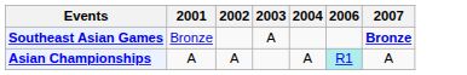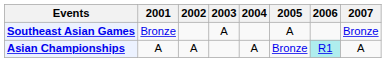 <table class="wikitable" style="font-size: 90%; text-align:center">
 <tr>
 <th>Events</th>
 <th>2001</th>
 <th>2002</th>
 <th>2003</th>
 <th>2004</th>
+<th>2005</th>
 <th>2006</th>
 <th>2007</th>
 </tr>
 <tr>
 <td bgcolor="#ECF2FF"; align="left"><strong><a href='#'>Southeast Asian Games</a></strong></td>
 <td> <a href='#'>Bronze</a></td>
 <td></td>
 <td>A</td>
 <td></td>
+<td>A</td>
 <td></td>
-<td><strong> <a href='#'>Bronze</a></strong></td>
+<td> <a href='#'>Bronze</a></td>
 </tr>
 <tr>
 <td bgcolor="#ECF2FF"; align="left"><strong><a href='#'>Asian Championships</a></strong></td>
 <td>A</td>
 <td>A</td>
 <td></td>
 <td>A</td>
+<td> <a href='#'>Bronze</a></td>
 <td bgcolor=AFEEEE><a href='#'>R1</a></td>
 <td>A</td>
 </tr>
 </table>
